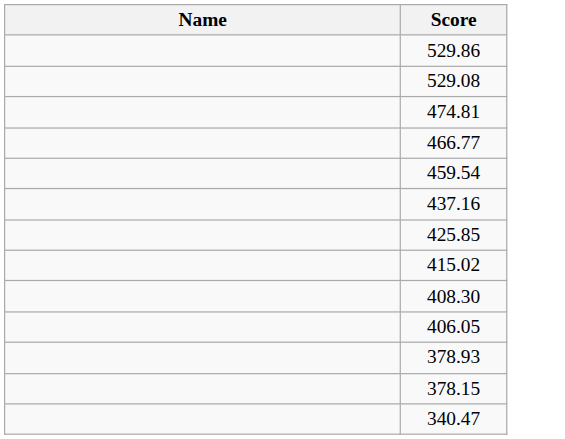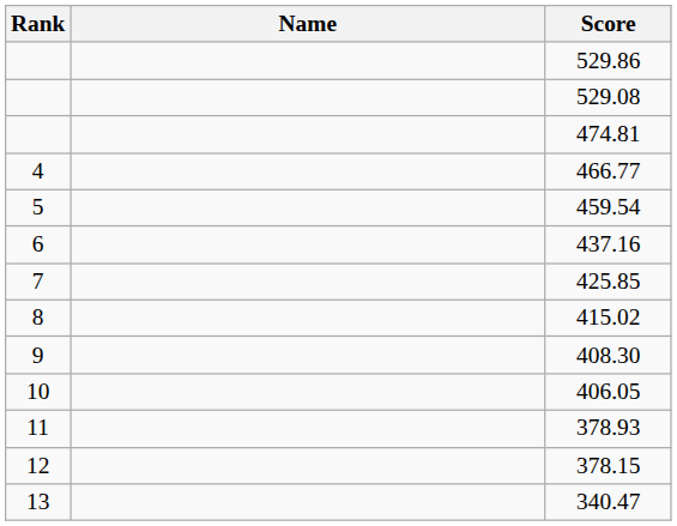 <table class="wikitable">
 <tr>
+<th>Rank</th>
 <th align="center" style="width: 20em">Name</th>
 <th align="center" style="width: 5em">Score</th>
 </tr>
 <tr>
+<td align="center"></td>
 <td></td>
 <td align="center">529.86</td>
 </tr>
 <tr>
+<td align="center"></td>
 <td></td>
 <td align="center">529.08</td>
 </tr>
 <tr>
+<td align="center"></td>
 <td></td>
 <td align="center">474.81</td>
 </tr>
 <tr>
+<td align="center">4</td>
 <td></td>
 <td align="center">466.77</td>
 </tr>
 <tr>
+<td align="center">5</td>
 <td></td>
 <td align="center">459.54</td>
 </tr>
 <tr>
+<td align="center">6</td>
 <td></td>
 <td align="center">437.16</td>
 </tr>
 <tr>
+<td align="center">7</td>
 <td></td>
 <td align="center">425.85</td>
 </tr>
 <tr>
+<td align="center">8</td>
 <td></td>
 <td align="center">415.02</td>
 </tr>
 <tr>
+<td align="center">9</td>
 <td></td>
 <td align="center">408.30</td>
 </tr>
 <tr>
+<td align="center">10</td>
 <td></td>
 <td align="center">406.05</td>
 </tr>
 <tr>
+<td align="center">11</td>
 <td></td>
 <td align="center">378.93</td>
 </tr>
 <tr>
+<td align="center">12</td>
 <td></td>
 <td align="center">378.15</td>
 </tr>
 <tr>
+<td align="center">13</td>
 <td></td>
 <td align="center">340.47</td>
 </tr>
 </table>
